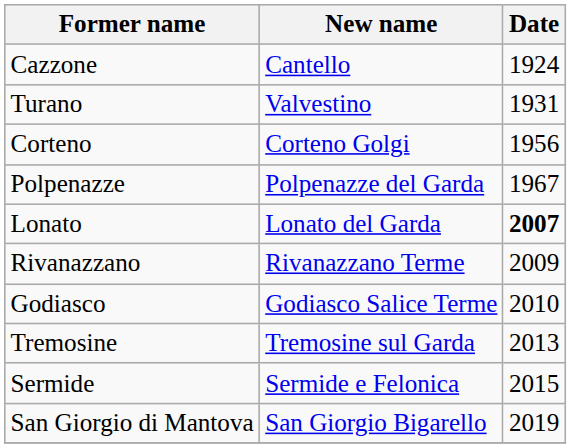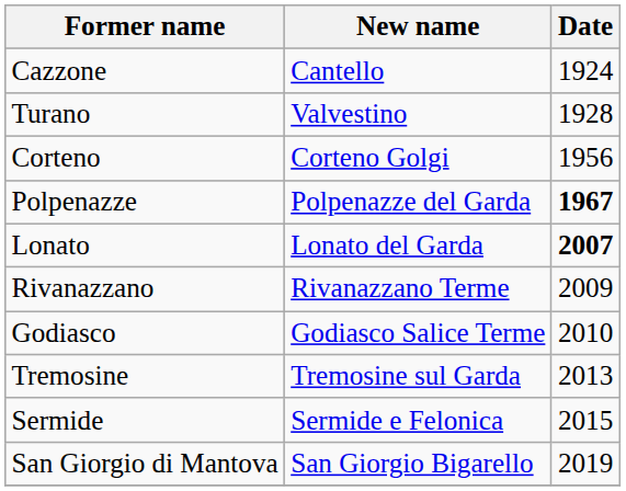 <table class="wikitable sortable">
 <tr>
 <th>Former name</th>
 <th>New name</th>
 <th>Date</th>
 </tr>
 <tr>
 <td>Cazzone</td>
 <td><a href='#'>Cantello</a></td>
 <td>1924</td>
 </tr>
 <tr>
 <td>Turano</td>
 <td><a href='#'>Valvestino</a></td>
-<td>1931</td>
+<td>1928</td>
 </tr>
 <tr>
 <td>Corteno</td>
 <td><a href='#'>Corteno Golgi</a></td>
 <td>1956</td>
 </tr>
 <tr>
 <td>Polpenazze</td>
 <td><a href='#'>Polpenazze del Garda</a></td>
-<td>1967</td>
+<td><strong>1967</strong></td>
 </tr>
 <tr>
 <td>Lonato</td>
 <td><a href='#'>Lonato del Garda</a></td>
 <td><strong>2007</strong></td>
 </tr>
 <tr>
 <td>Rivanazzano</td>
 <td><a href='#'>Rivanazzano Terme</a></td>
 <td>2009</td>
 </tr>
 <tr>
 <td>Godiasco</td>
 <td><a href='#'>Godiasco Salice Terme</a></td>
 <td>2010</td>
 </tr>
 <tr>
 <td>Tremosine</td>
 <td><a href='#'>Tremosine sul Garda</a></td>
 <td>2013</td>
 </tr>
 <tr>
 <td>Sermide</td>
 <td><a href='#'>Sermide e Felonica</a></td>
 <td>2015</td>
 </tr>
 <tr>
 <td>San Giorgio di Mantova</td>
 <td><a href='#'>San Giorgio Bigarello</a></td>
 <td>2019</td>
 </tr>
 <tr>
 </tr>
 </table>
